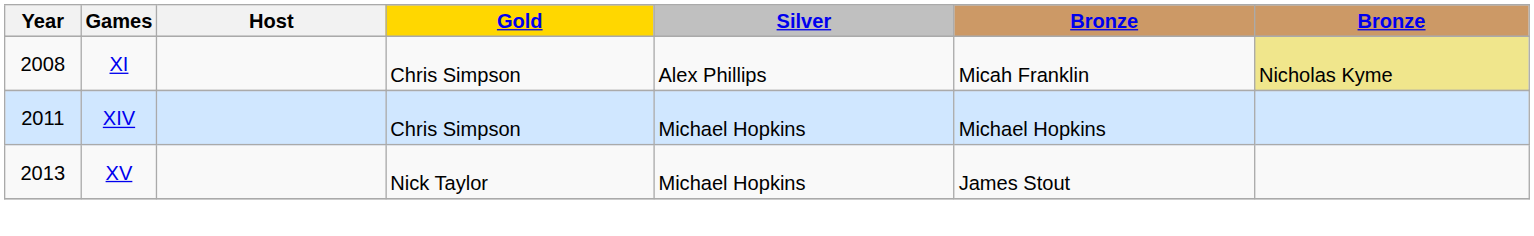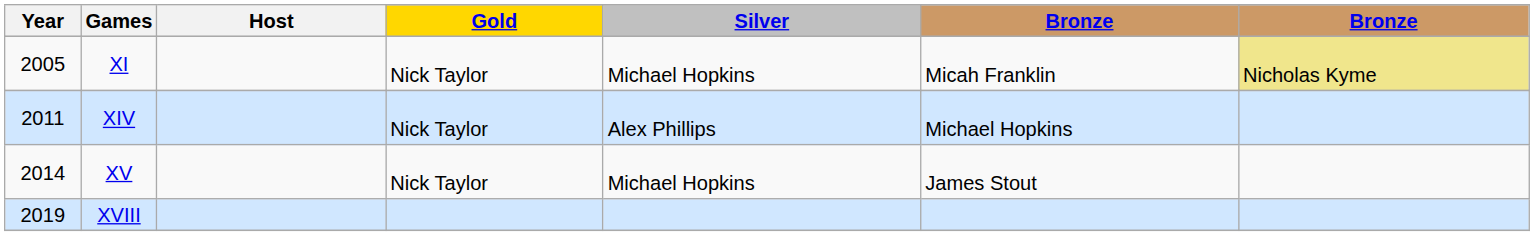 <table class="wikitable" style="text-align: center; font-size:95%;">
 <tr>
 <th rowspan="2" style="width:5%;">Year</th>
 <th rowspan="2" style="width:5%;">Games</th>
 <th rowspan="2" style="width:15%;">Host</th>
 </tr>
 <tr>
 <th style="background-color: gold"><a href='#'>Gold</a></th>
 <th style="background-color: silver"><a href='#'>Silver</a></th>
 <th style="background-color: #CC9966"><a href='#'>Bronze</a></th>
 <th style="background-color: #CC9966"><a href='#'>Bronze</a></th>
 </tr>
 <tr>
 </tr>
 <tr>
-<td>2008</td>
+<td>2005</td>
 <td align=center><a href='#'>XI</a></td>
 <td align="left"></td>
-<td align="left"> <br> Chris Simpson</td>
-<td align="left"> <br> Alex Phillips</td>
+<td align="left"> <br> Nick Taylor</td>
+<td align="left"> <br> Michael Hopkins</td>
 <td align="left"> <br> Micah Franklin </td>
 <td align="left" style="background: khaki;"> <br> Nicholas Kyme</td>
 </tr>
 <tr>
 </tr>
 <tr style="text-align:center; background:#d0e7ff;">
 <td>2011</td>
 <td align=center><a href='#'>XIV</a></td>
 <td align="left"></td>
-<td align="left"> <br> Chris Simpson</td>
-<td align="left"> <br> Michael Hopkins</td>
+<td align="left"> <br> Nick Taylor </td>
+<td align="left"> <br> Alex Phillips</td>
 <td align="left"> <br> Michael Hopkins </td>
 <td></td>
 </tr>
 <tr>
-<td>2013</td>
+<td>2014</td>
 <td align=center><a href='#'>XV</a></td>
 <td align="left"></td>
 <td align="left"> <br> Nick Taylor</td>
 <td align="left"> <br> Michael Hopkins</td>
 <td align="left"> <br> James Stout</td>
 <td></td>
 </tr>
+<tr style="text-align:center; background:#d0e7ff;">
+<td>2019</td>
+<td align=center><a href='#'>XVIII</a></td>
+<td align="left"></td>
+<td align="left"> </td>
+<td align="left"></td>
+<td align="left"></td>
+<td></td>
+</tr>
 <tr>
 </tr>
 </table>
